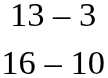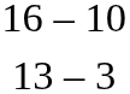 <table style="text-align:center">
 <tr>
 <th width=200></th>
 <th width=100></th>
 <th width=200></th>
 </tr>
 <tr>
 <td align=right><strong></strong></td>
-<td>13 – 3</td>
+<td>16 – 10</td>
 <td align=left></td>
 </tr>
 <tr>
 <td align=right><strong></strong></td>
-<td>16 – 10</td>
+<td>13 – 3</td>
 <td align=left></td>
 </tr>
 </table>
